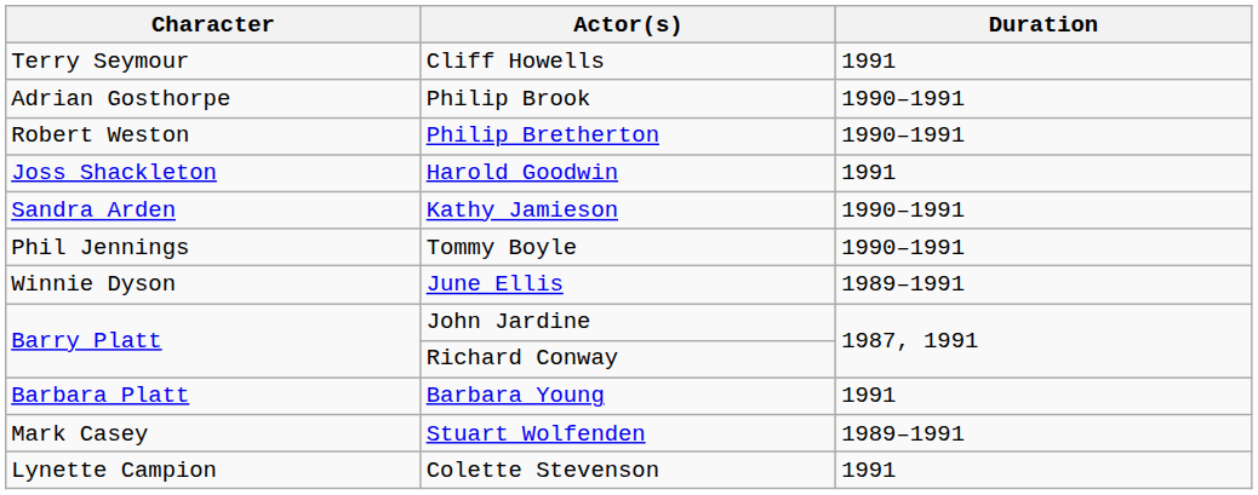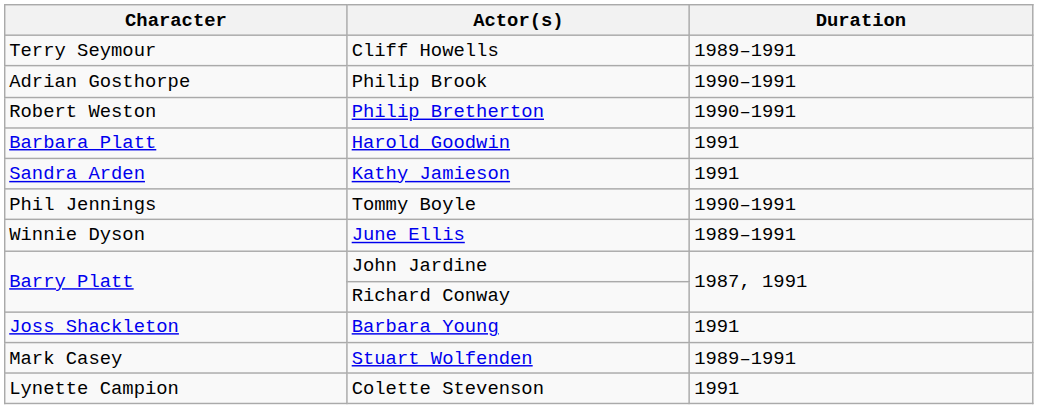 <table class="wikitable">
 <tr>
 <th scope="col" style="width:230px;">Character</th>
 <th scope="col" style="width:230px;">Actor(s)</th>
 <th scope="col" style="width:230px;">Duration</th>
 </tr>
 <tr>
 <td>Terry Seymour</td>
 <td>Cliff Howells</td>
-<td>1991</td>
+<td>1989–1991</td>
 </tr>
 <tr>
 <td>Adrian Gosthorpe</td>
 <td>Philip Brook</td>
 <td>1990–1991</td>
 </tr>
 <tr>
 <td>Robert Weston</td>
 <td><a href='#'>Philip Bretherton</a></td>
 <td>1990–1991</td>
 </tr>
 <tr>
-<td><a href='#'>Joss Shackleton</a></td>
+<td><a href='#'>Barbara Platt</a></td>
 <td><a href='#'>Harold Goodwin</a></td>
 <td>1991</td>
 </tr>
 <tr>
 <td><a href='#'>Sandra Arden</a></td>
 <td><a href='#'>Kathy Jamieson</a></td>
-<td>1990–1991</td>
+<td>1991</td>
 </tr>
 <tr>
 <td>Phil Jennings</td>
 <td>Tommy Boyle</td>
 <td>1990–1991</td>
 </tr>
 <tr>
 <td>Winnie Dyson</td>
 <td><a href='#'>June Ellis</a></td>
 <td>1989–1991</td>
 </tr>
 <tr>
 <td rowspan="2"><a href='#'>Barry Platt</a></td>
 <td>John Jardine</td>
 <td rowspan="2">1987, 1991</td>
 </tr>
 <tr>
 <td>Richard Conway</td>
 </tr>
 <tr>
-<td><a href='#'>Barbara Platt</a></td>
+<td><a href='#'>Joss Shackleton</a></td>
 <td><a href='#'>Barbara Young</a></td>
 <td>1991</td>
 </tr>
 <tr>
 <td>Mark Casey</td>
 <td><a href='#'>Stuart Wolfenden</a></td>
 <td>1989–1991</td>
 </tr>
 <tr>
 <td>Lynette Campion</td>
 <td>Colette Stevenson</td>
 <td>1991</td>
 </tr>
 </table>
